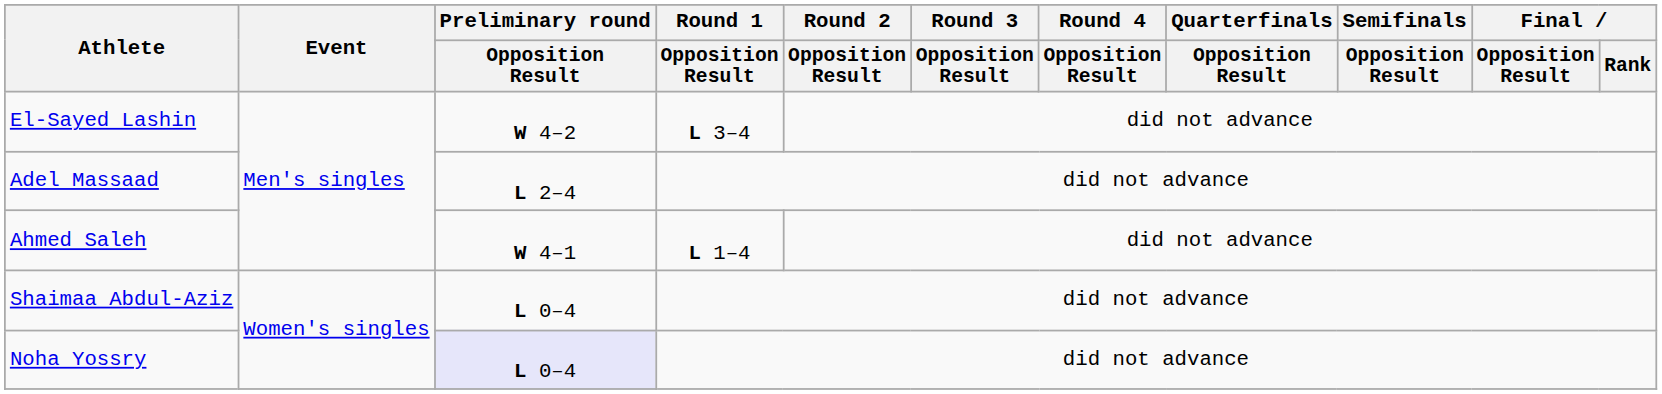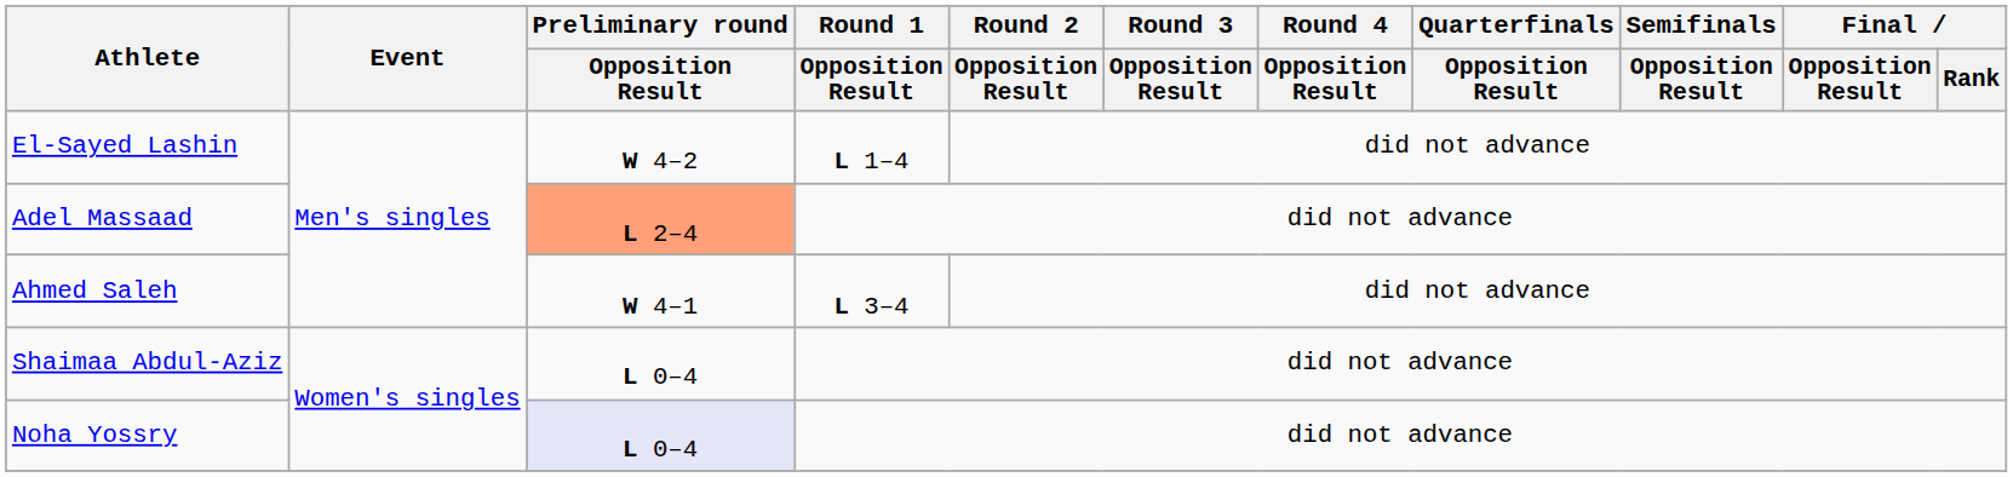 <table class="wikitable" style="font-size:90%">
 <tr>
 <th rowspan="2">Athlete</th>
 <th rowspan="2">Event</th>
 <th>Preliminary round</th>
 <th>Round 1</th>
 <th>Round 2</th>
 <th>Round 3</th>
 <th>Round 4</th>
 <th>Quarterfinals</th>
 <th>Semifinals</th>
 <th colspan=2>Final / </th>
 </tr>
 <tr style="font-size:95%">
 <th>Opposition<br>Result</th>
 <th>Opposition<br>Result</th>
 <th>Opposition<br>Result</th>
 <th>Opposition<br>Result</th>
 <th>Opposition<br>Result</th>
 <th>Opposition<br>Result</th>
 <th>Opposition<br>Result</th>
 <th>Opposition<br>Result</th>
 <th>Rank</th>
 </tr>
 <tr align=center>
 <td align=left><a href='#'>El-Sayed Lashin</a></td>
 <td align=left rowspan=3><a href='#'>Men's singles</a></td>
 <td><br><strong>W</strong> 4–2</td>
-<td><br><strong>L</strong> 3–4</td>
+<td><br><strong>L</strong> 1–4</td>
 <td colspan=7>did not advance</td>
 </tr>
 <tr align=center>
 <td align=left><a href='#'>Adel Massaad</a></td>
-<td><br><strong>L</strong> 2–4</td>
+<td style="background: lightsalmon;"><br><strong>L</strong> 2–4</td>
 <td colspan=8>did not advance</td>
 </tr>
 <tr align=center>
 <td align=left><a href='#'>Ahmed Saleh</a></td>
 <td><br><strong>W</strong> 4–1</td>
-<td><br><strong>L</strong> 1–4</td>
+<td><br><strong>L</strong> 3–4</td>
 <td colspan=7>did not advance</td>
 </tr>
 <tr align=center>
 <td align=left><a href='#'>Shaimaa Abdul-Aziz</a></td>
 <td align=left rowspan=2><a href='#'>Women's singles</a></td>
 <td><br><strong>L</strong> 0–4</td>
 <td colspan=8>did not advance</td>
 </tr>
 <tr align=center>
 <td align=left><a href='#'>Noha Yossry</a></td>
 <td style="background: lavender;"><br><strong>L</strong> 0–4</td>
 <td colspan=8>did not advance</td>
 </tr>
 </table>
